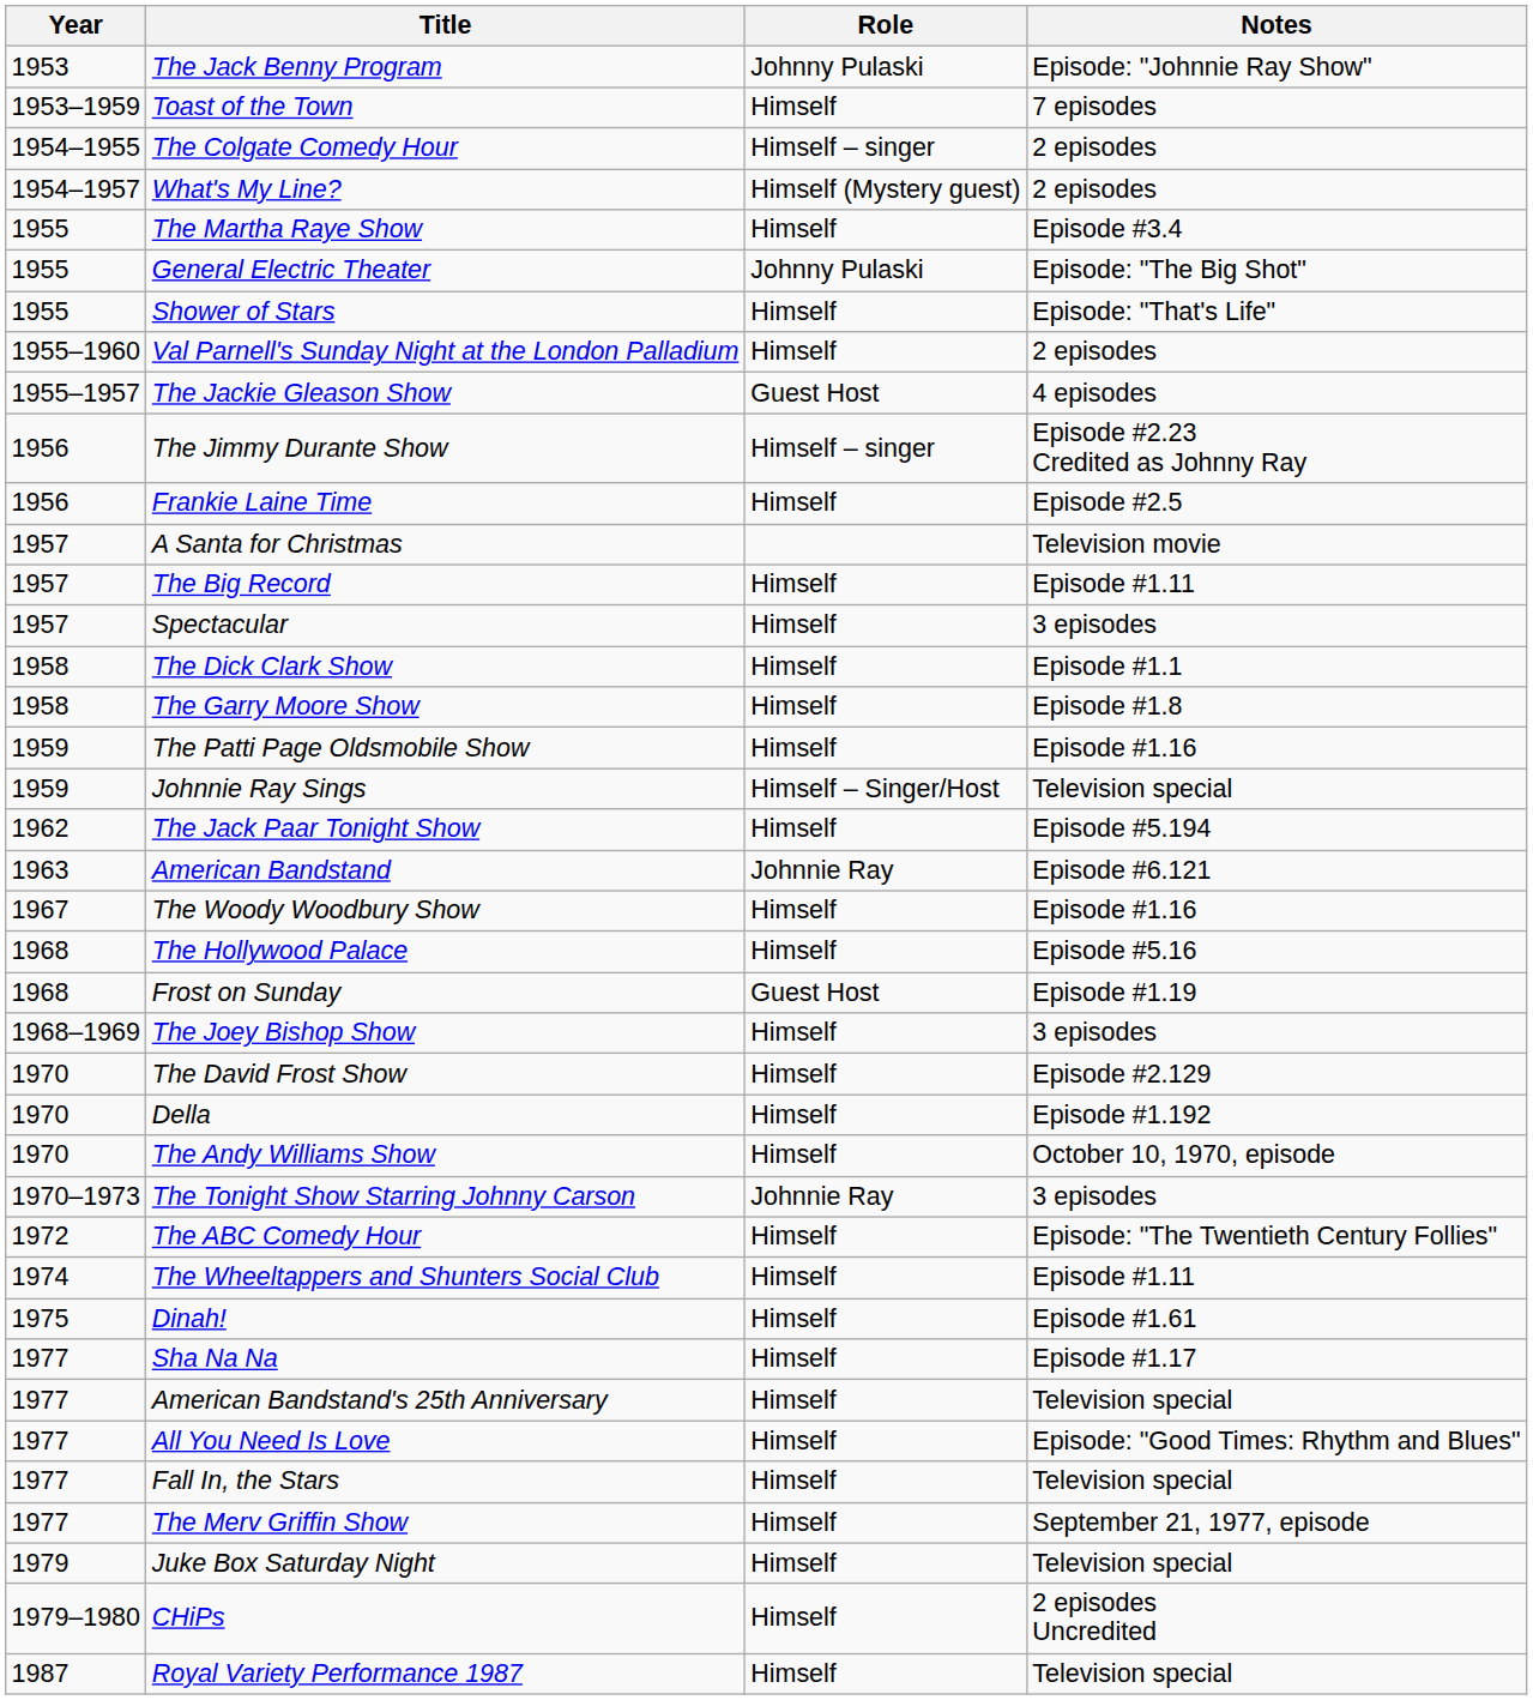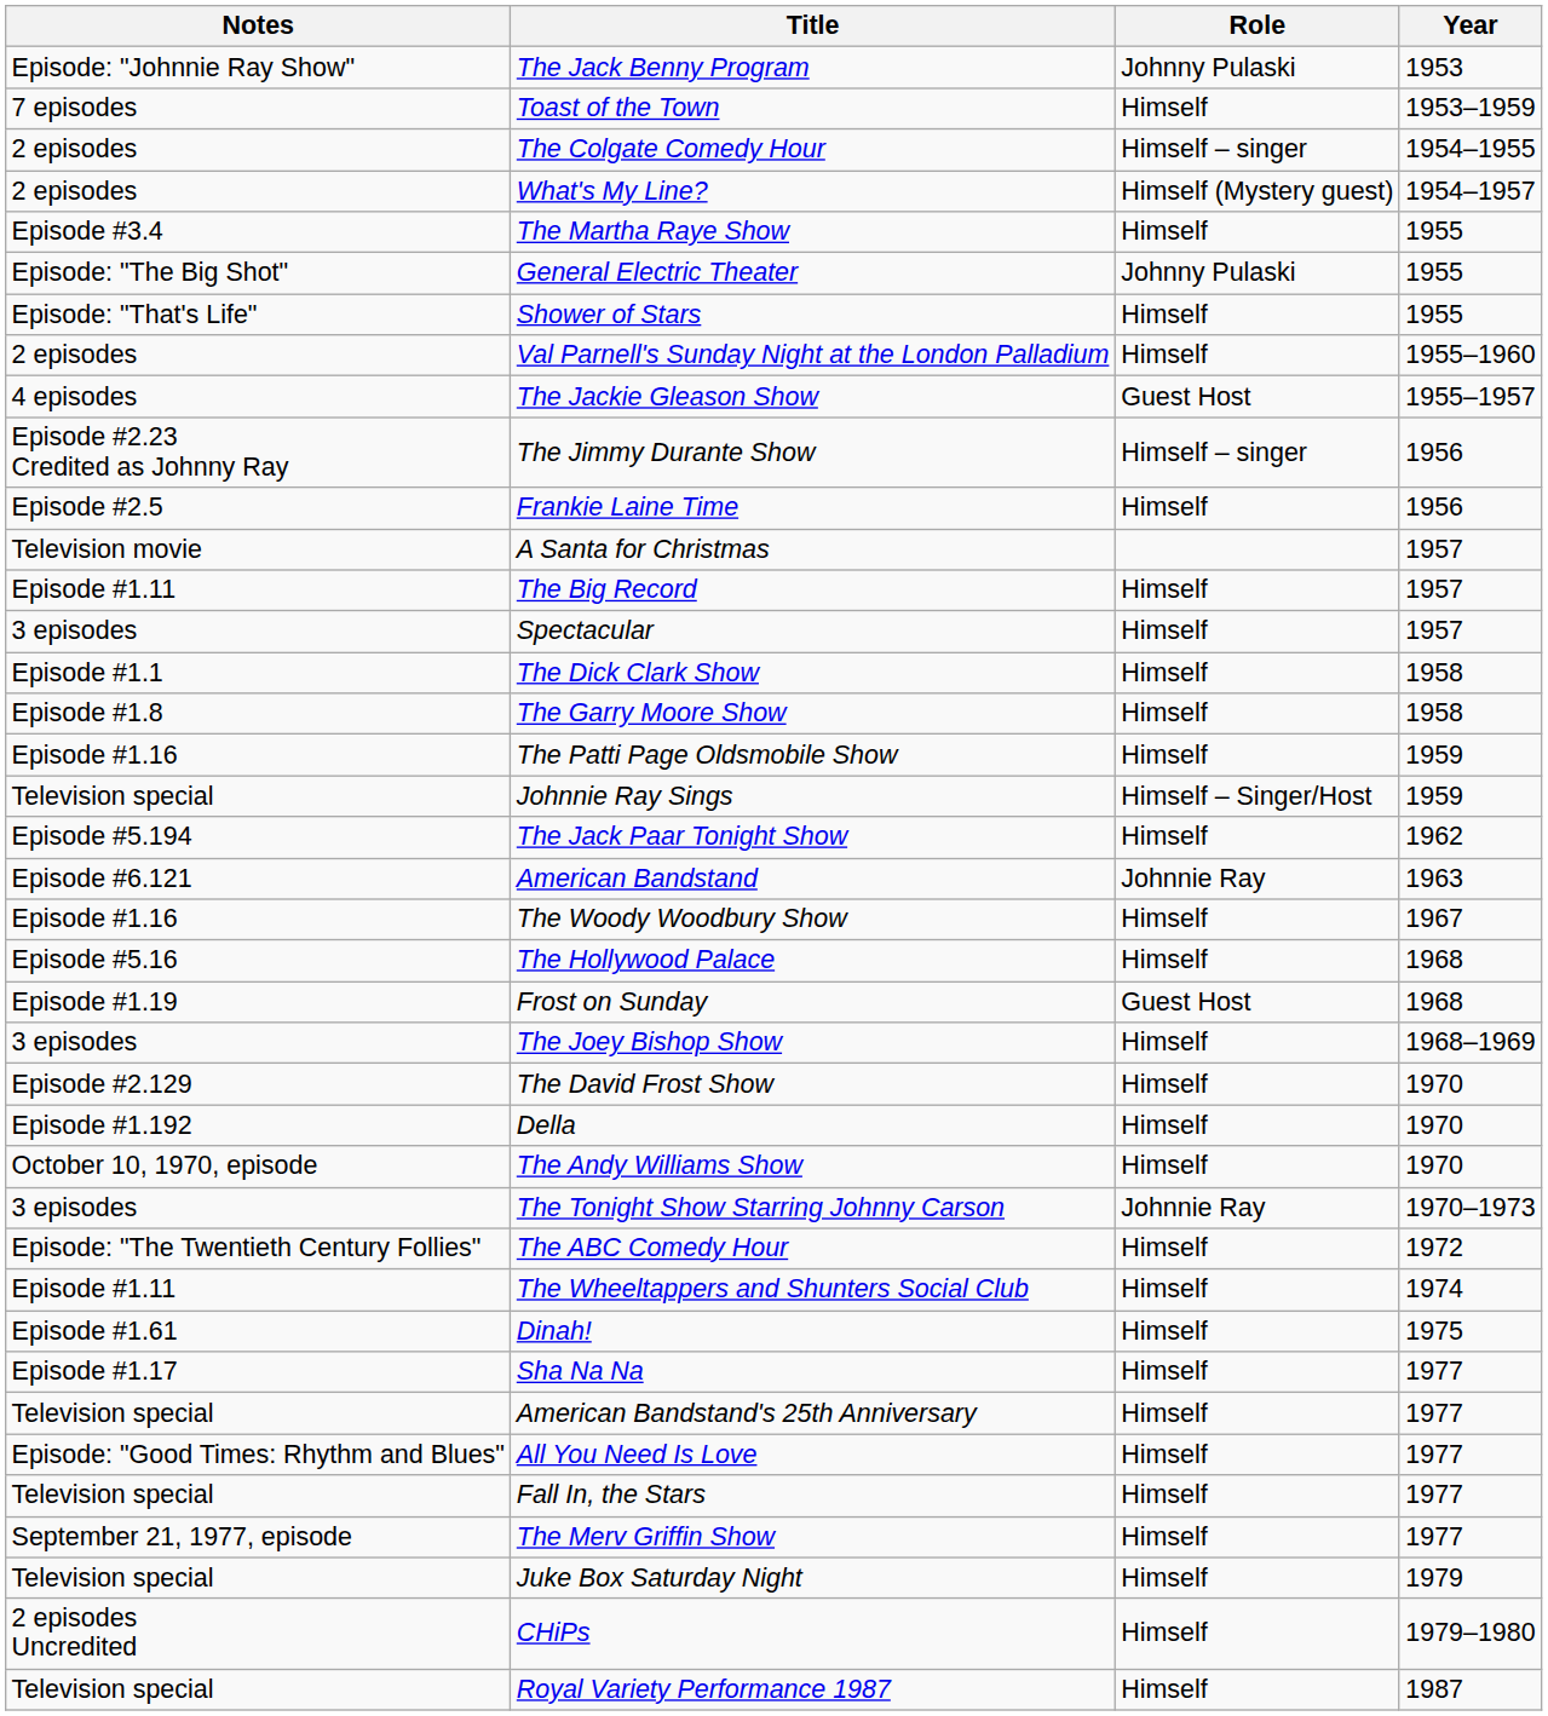 <table class="wikitable sortable">
 <tr>
-<th>Year</th>
+<th class="unsortable">Notes</th>
 <th>Title</th>
 <th>Role</th>
-<th class="unsortable">Notes</th>
+<th>Year</th>
 </tr>
 <tr>
-<td>1953</td>
+<td>Episode: "Johnnie Ray Show"</td>
 <td><em><a href='#'>The Jack Benny Program</a></em></td>
 <td>Johnny Pulaski</td>
-<td>Episode: "Johnnie Ray Show"</td>
+<td>1953</td>
 </tr>
 <tr>
-<td>1953–1959</td>
+<td>7 episodes</td>
 <td><em><a href='#'>Toast of the Town</a></em></td>
 <td>Himself</td>
-<td>7 episodes</td>
+<td>1953–1959</td>
 </tr>
 <tr>
-<td>1954–1955</td>
+<td>2 episodes</td>
 <td><em><a href='#'>The Colgate Comedy Hour</a></em></td>
 <td>Himself – singer</td>
-<td>2 episodes</td>
+<td>1954–1955</td>
 </tr>
 <tr>
-<td>1954–1957</td>
+<td>2 episodes</td>
 <td><em><a href='#'>What's My Line?</a></em></td>
 <td>Himself (Mystery guest)</td>
-<td>2 episodes</td>
+<td>1954–1957</td>
 </tr>
 <tr>
-<td>1955</td>
+<td>Episode #3.4</td>
 <td><em><a href='#'>The Martha Raye Show</a></em></td>
 <td>Himself</td>
-<td>Episode #3.4</td>
+<td>1955</td>
 </tr>
 <tr>
-<td>1955</td>
+<td>Episode: "The Big Shot"</td>
 <td><em><a href='#'>General Electric Theater</a></em></td>
 <td>Johnny Pulaski</td>
-<td>Episode: "The Big Shot"</td>
+<td>1955</td>
 </tr>
 <tr>
-<td>1955</td>
+<td>Episode: "That's Life"</td>
 <td><em><a href='#'>Shower of Stars</a></em></td>
 <td>Himself</td>
-<td>Episode: "That's Life"</td>
+<td>1955</td>
 </tr>
 <tr>
-<td>1955–1960</td>
+<td>2 episodes</td>
 <td><em><a href='#'>Val Parnell's Sunday Night at the London Palladium</a></em></td>
 <td>Himself</td>
-<td>2 episodes</td>
+<td>1955–1960</td>
 </tr>
 <tr>
-<td>1955–1957</td>
+<td>4 episodes</td>
 <td><em><a href='#'>The Jackie Gleason Show</a></em></td>
 <td>Guest Host</td>
-<td>4 episodes</td>
+<td>1955–1957</td>
 </tr>
 <tr>
-<td>1956</td>
+<td>Episode #2.23<br>Credited as Johnny Ray</td>
 <td><em>The Jimmy Durante Show</em></td>
 <td>Himself – singer</td>
-<td>Episode #2.23<br>Credited as Johnny Ray</td>
+<td>1956</td>
 </tr>
 <tr>
-<td>1956</td>
+<td>Episode #2.5</td>
 <td><em><a href='#'>Frankie Laine Time</a></em></td>
 <td>Himself</td>
-<td>Episode #2.5</td>
+<td>1956</td>
 </tr>
 <tr>
-<td>1957</td>
+<td>Television movie</td>
 <td><em>A Santa for Christmas</em></td>
 <td></td>
-<td>Television movie</td>
+<td>1957</td>
 </tr>
 <tr>
-<td>1957</td>
+<td>Episode #1.11</td>
 <td><em><a href='#'>The Big Record</a></em></td>
 <td>Himself</td>
-<td>Episode #1.11</td>
+<td>1957</td>
 </tr>
 <tr>
-<td>1957</td>
+<td>3 episodes</td>
 <td><em>Spectacular</em></td>
 <td>Himself</td>
-<td>3 episodes</td>
+<td>1957</td>
 </tr>
 <tr>
-<td>1958</td>
+<td>Episode #1.1</td>
 <td><em><a href='#'>The Dick Clark Show</a></em></td>
 <td>Himself</td>
-<td>Episode #1.1</td>
+<td>1958</td>
 </tr>
 <tr>
-<td>1958</td>
+<td>Episode #1.8</td>
 <td><em><a href='#'>The Garry Moore Show</a></em></td>
 <td>Himself</td>
-<td>Episode #1.8</td>
+<td>1958</td>
 </tr>
 <tr>
-<td>1959</td>
+<td>Episode #1.16</td>
 <td><em>The Patti Page Oldsmobile Show</em></td>
 <td>Himself</td>
-<td>Episode #1.16</td>
+<td>1959</td>
 </tr>
 <tr>
-<td>1959</td>
+<td>Television special</td>
 <td><em>Johnnie Ray Sings</em></td>
 <td>Himself – Singer/Host</td>
-<td>Television special</td>
+<td>1959</td>
 </tr>
 <tr>
-<td>1962</td>
+<td>Episode #5.194</td>
 <td><em><a href='#'>The Jack Paar Tonight Show</a></em></td>
 <td>Himself</td>
-<td>Episode #5.194</td>
+<td>1962</td>
 </tr>
 <tr>
-<td>1963</td>
+<td>Episode #6.121</td>
 <td><em><a href='#'>American Bandstand</a></em></td>
 <td>Johnnie Ray</td>
-<td>Episode #6.121</td>
+<td>1963</td>
 </tr>
 <tr>
-<td>1967</td>
+<td>Episode #1.16</td>
 <td><em>The Woody Woodbury Show</em></td>
 <td>Himself</td>
-<td>Episode #1.16</td>
+<td>1967</td>
 </tr>
 <tr>
-<td>1968</td>
+<td>Episode #5.16</td>
 <td><em><a href='#'>The Hollywood Palace</a></em></td>
 <td>Himself</td>
-<td>Episode #5.16</td>
+<td>1968</td>
 </tr>
 <tr>
-<td>1968</td>
+<td>Episode #1.19</td>
 <td><em>Frost on Sunday</em></td>
 <td>Guest Host</td>
-<td>Episode #1.19</td>
+<td>1968</td>
 </tr>
 <tr>
-<td>1968–1969</td>
+<td>3 episodes</td>
 <td><em><a href='#'>The Joey Bishop Show</a></em></td>
 <td>Himself</td>
-<td>3 episodes</td>
+<td>1968–1969</td>
 </tr>
 <tr>
-<td>1970</td>
+<td>Episode #2.129</td>
 <td><em>The David Frost Show</em></td>
 <td>Himself</td>
-<td>Episode #2.129</td>
+<td>1970</td>
 </tr>
 <tr>
-<td>1970</td>
+<td>Episode #1.192</td>
 <td><em>Della</em></td>
 <td>Himself</td>
-<td>Episode #1.192</td>
+<td>1970</td>
 </tr>
 <tr>
-<td>1970</td>
+<td>October 10, 1970, episode</td>
 <td><em><a href='#'>The Andy Williams Show</a></em></td>
 <td>Himself</td>
-<td>October 10, 1970, episode</td>
+<td>1970</td>
 </tr>
 <tr>
-<td>1970–1973</td>
+<td>3 episodes</td>
 <td><em><a href='#'>The Tonight Show Starring Johnny Carson</a></em></td>
 <td>Johnnie Ray</td>
-<td>3 episodes</td>
+<td>1970–1973</td>
 </tr>
 <tr>
-<td>1972</td>
+<td>Episode: "The Twentieth Century Follies"</td>
 <td><em><a href='#'>The ABC Comedy Hour</a></em></td>
 <td>Himself</td>
-<td>Episode: "The Twentieth Century Follies"</td>
+<td>1972</td>
 </tr>
 <tr>
-<td>1974</td>
+<td>Episode #1.11</td>
 <td><em><a href='#'>The Wheeltappers and Shunters Social Club</a></em></td>
 <td>Himself</td>
-<td>Episode #1.11</td>
+<td>1974</td>
 </tr>
 <tr>
-<td>1975</td>
+<td>Episode #1.61</td>
 <td><em><a href='#'>Dinah!</a></em></td>
 <td>Himself</td>
-<td>Episode #1.61</td>
+<td>1975</td>
 </tr>
 <tr>
-<td>1977</td>
+<td>Episode #1.17</td>
 <td><em><a href='#'>Sha Na Na</a></em></td>
 <td>Himself</td>
-<td>Episode #1.17</td>
+<td>1977</td>
 </tr>
 <tr>
-<td>1977</td>
+<td>Television special</td>
 <td><em>American Bandstand's 25th Anniversary</em></td>
 <td>Himself</td>
-<td>Television special</td>
+<td>1977</td>
 </tr>
 <tr>
-<td>1977</td>
+<td>Episode: "Good Times: Rhythm and Blues"</td>
 <td><em><a href='#'>All You Need Is Love</a></em></td>
 <td>Himself</td>
-<td>Episode: "Good Times: Rhythm and Blues"</td>
+<td>1977</td>
 </tr>
 <tr>
-<td>1977</td>
+<td>Television special</td>
 <td><em>Fall In, the Stars</em></td>
 <td>Himself</td>
-<td>Television special</td>
+<td>1977</td>
 </tr>
 <tr>
-<td>1977</td>
+<td>September 21, 1977, episode</td>
 <td><em><a href='#'>The Merv Griffin Show</a></em></td>
 <td>Himself</td>
-<td>September 21, 1977, episode</td>
+<td>1977</td>
 </tr>
 <tr>
-<td>1979</td>
+<td>Television special</td>
 <td><em>Juke Box Saturday Night</em></td>
 <td>Himself</td>
-<td>Television special</td>
+<td>1979</td>
 </tr>
 <tr>
-<td>1979–1980</td>
+<td>2 episodes<br>Uncredited</td>
 <td><em><a href='#'>CHiPs</a></em></td>
 <td>Himself</td>
-<td>2 episodes<br>Uncredited</td>
+<td>1979–1980</td>
 </tr>
 <tr>
-<td>1987</td>
+<td>Television special</td>
 <td><em><a href='#'>Royal Variety Performance 1987</a></em></td>
 <td>Himself</td>
-<td>Television special</td>
+<td>1987</td>
 </tr>
 </table>
